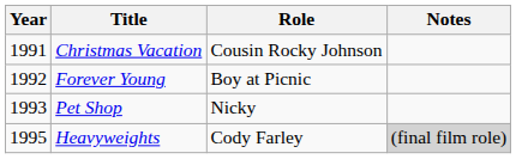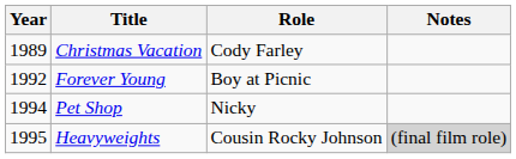 <table class="wikitable">
 <tr>
 <th>Year</th>
 <th>Title</th>
 <th>Role</th>
 <th>Notes</th>
 </tr>
 <tr>
-<td>1991</td>
+<td>1989</td>
 <td><em><a href='#'>Christmas Vacation</a></em></td>
-<td>Cousin Rocky Johnson</td>
+<td>Cody Farley</td>
 <td></td>
 </tr>
 <tr>
 <td>1992</td>
 <td><em><a href='#'>Forever Young</a></em></td>
 <td>Boy at Picnic</td>
 <td></td>
 </tr>
 <tr>
-<td>1993</td>
+<td>1994</td>
 <td><em><a href='#'>Pet Shop</a></em></td>
 <td>Nicky</td>
 <td></td>
 </tr>
 <tr>
 <td>1995</td>
 <td><em><a href='#'>Heavyweights</a></em></td>
-<td>Cody Farley</td>
+<td>Cousin Rocky Johnson</td>
 <td style="background: lightgrey;">(final film role)</td>
 </tr>
 </table>
